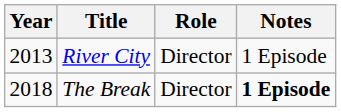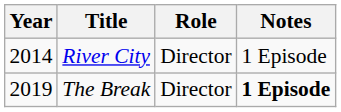 <table class="wikitable sortable">
 <tr>
 <th>Year</th>
 <th>Title</th>
 <th>Role</th>
 <th class="unsortable">Notes</th>
 </tr>
 <tr>
-<td>2013</td>
+<td>2014</td>
 <td><em><a href='#'>River City</a></em></td>
 <td>Director</td>
 <td>1 Episode</td>
 </tr>
 <tr>
-<td>2018</td>
+<td>2019</td>
 <td><em>The Break</em></td>
 <td>Director</td>
 <td><strong>1 Episode</strong></td>
 </tr>
 </table>
